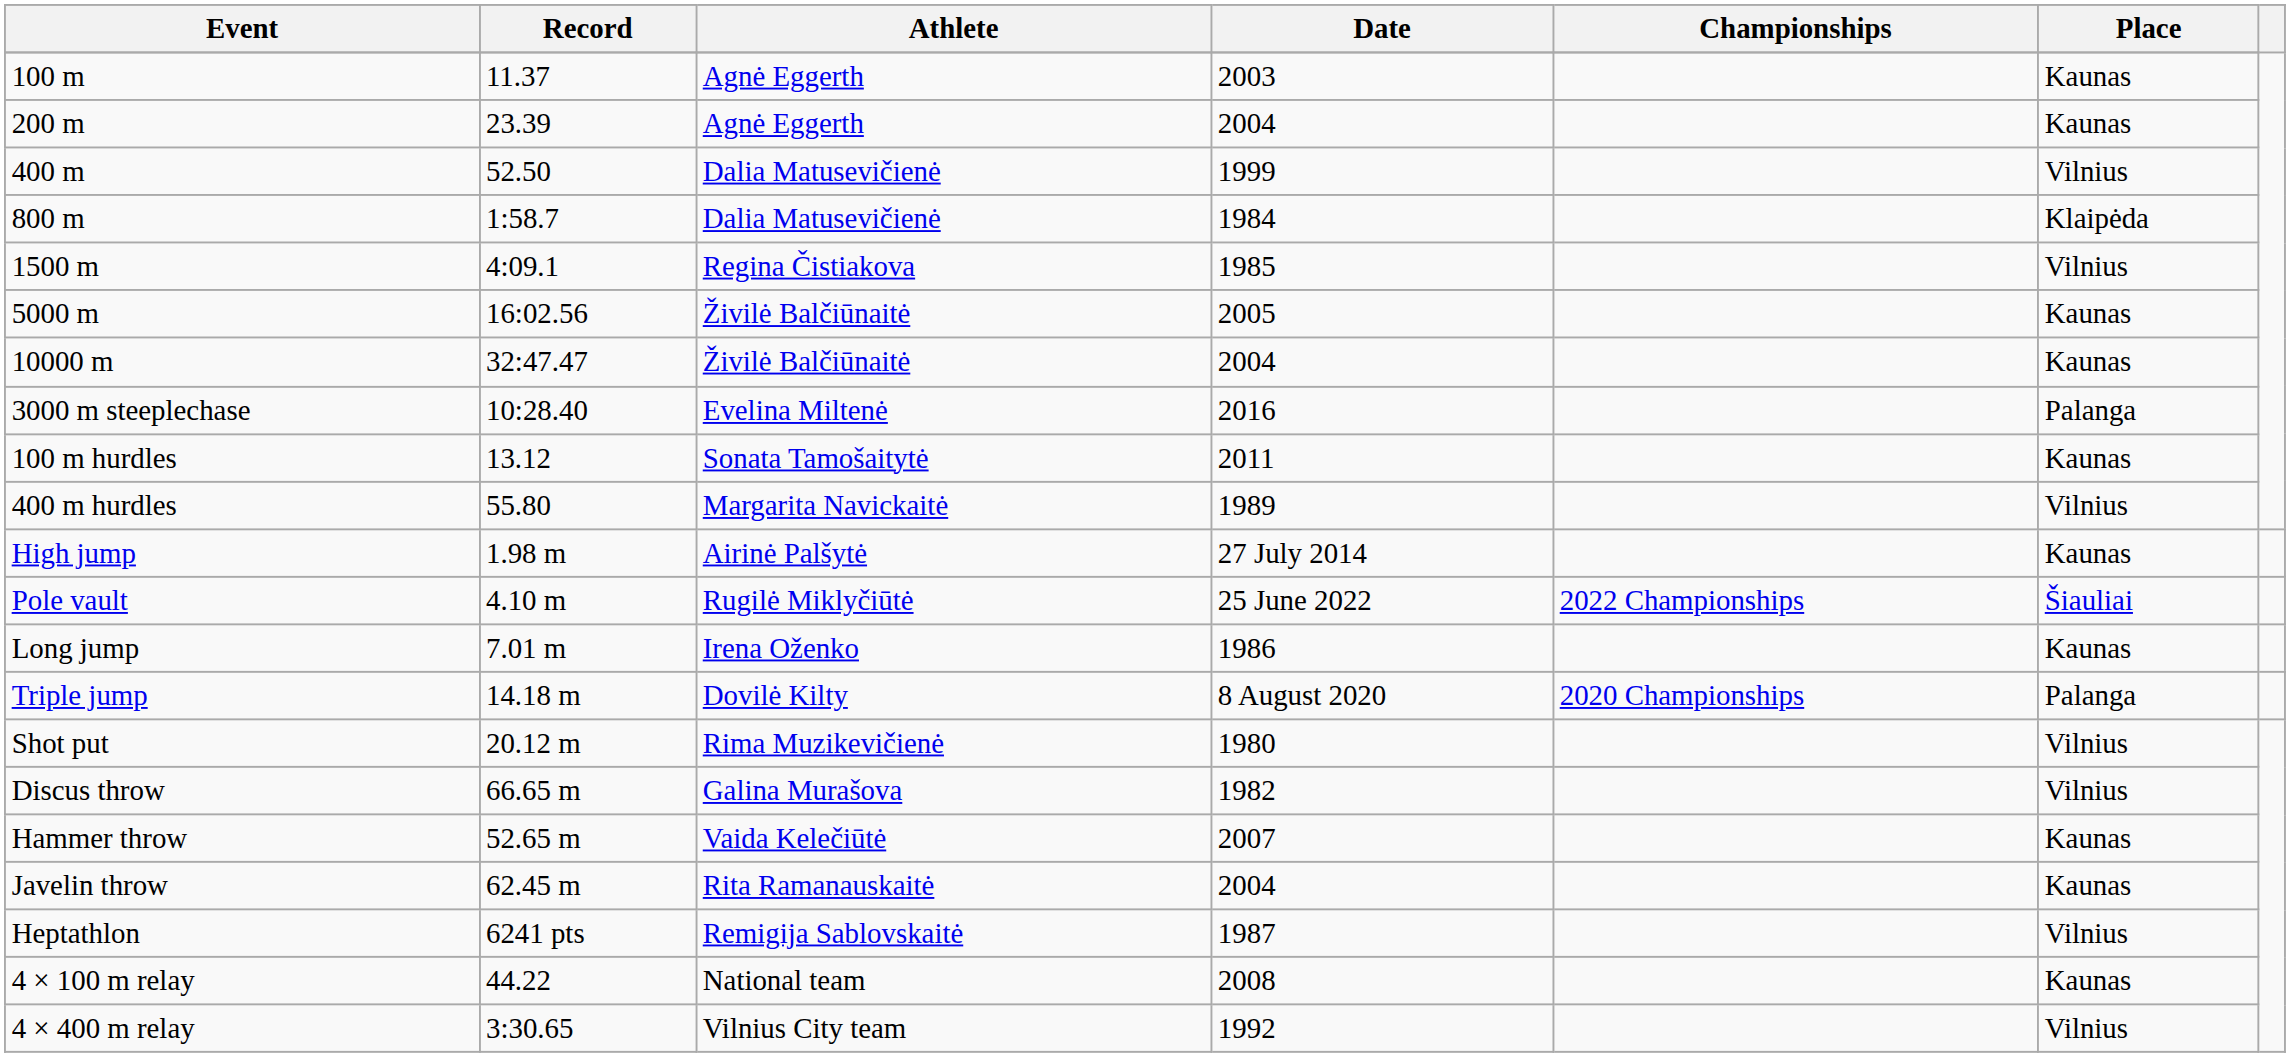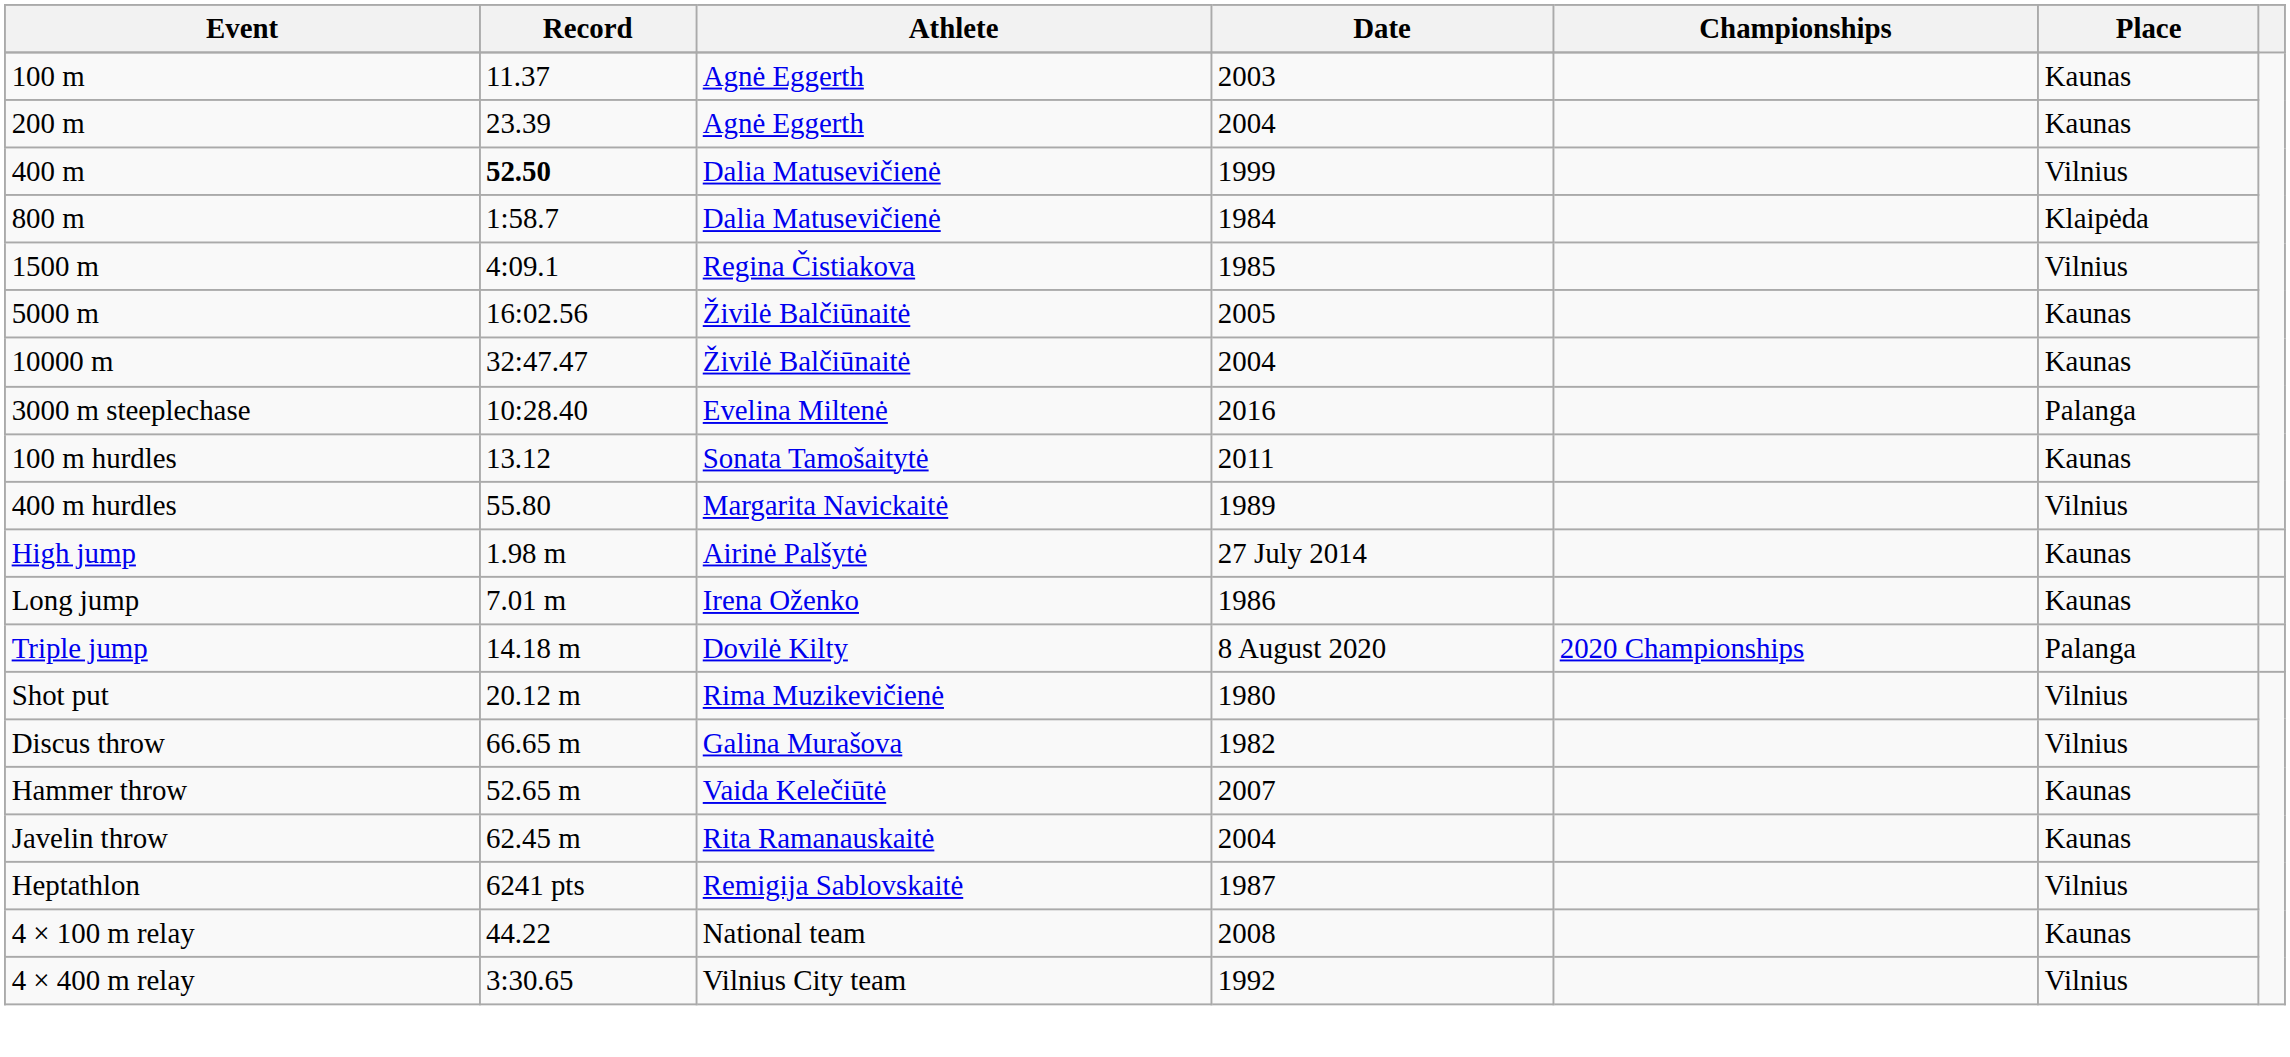 <table class="wikitable" style="font-size:95%; width: 95%;">
 <tr>
 <th>Event</th>
 <th>Record</th>
 <th>Athlete</th>
 <th>Date</th>
 <th>Championships</th>
 <th>Place</th>
 <th></th>
 </tr>
 <tr>
 </tr>
 <tr>
 <td>100 m</td>
 <td>11.37</td>
 <td><a href='#'>Agnė Eggerth</a></td>
 <td>2003</td>
 <td></td>
 <td>Kaunas</td>
 </tr>
 <tr>
 <td>200 m</td>
 <td>23.39</td>
 <td><a href='#'>Agnė Eggerth</a></td>
 <td>2004</td>
 <td></td>
 <td>Kaunas</td>
 </tr>
 <tr>
 <td>400 m</td>
-<td>52.50</td>
+<td><strong>52.50</strong></td>
 <td><a href='#'>Dalia Matusevičienė</a></td>
 <td>1999</td>
 <td></td>
 <td>Vilnius</td>
 </tr>
 <tr>
 <td>800 m</td>
 <td>1:58.7</td>
 <td><a href='#'>Dalia Matusevičienė</a></td>
 <td>1984</td>
 <td></td>
 <td>Klaipėda</td>
 </tr>
 <tr>
 <td>1500 m</td>
 <td>4:09.1</td>
 <td><a href='#'>Regina Čistiakova</a></td>
 <td>1985</td>
 <td></td>
 <td>Vilnius</td>
 </tr>
 <tr>
 <td>5000 m</td>
 <td>16:02.56</td>
 <td><a href='#'>Živilė Balčiūnaitė</a></td>
 <td>2005</td>
 <td></td>
 <td>Kaunas</td>
 </tr>
 <tr>
 <td>10000 m</td>
 <td>32:47.47</td>
 <td><a href='#'>Živilė Balčiūnaitė</a></td>
 <td>2004</td>
 <td></td>
 <td>Kaunas</td>
 </tr>
 <tr>
 <td>3000 m steeplechase</td>
 <td>10:28.40</td>
 <td><a href='#'>Evelina Miltenė</a></td>
 <td>2016</td>
 <td></td>
 <td>Palanga</td>
 </tr>
 <tr>
 <td>100 m hurdles</td>
 <td>13.12</td>
 <td><a href='#'>Sonata Tamošaitytė</a></td>
 <td>2011</td>
 <td></td>
 <td>Kaunas</td>
 </tr>
 <tr>
 <td>400 m hurdles</td>
 <td>55.80</td>
 <td><a href='#'>Margarita Navickaitė</a></td>
 <td>1989</td>
 <td></td>
 <td>Vilnius</td>
 </tr>
 <tr>
 <td><a href='#'>High jump</a></td>
 <td>1.98 m</td>
 <td><a href='#'>Airinė Palšytė</a></td>
 <td>27 July 2014</td>
 <td></td>
 <td>Kaunas</td>
-<td></td>
-</tr>
-<tr>
-<td><a href='#'>Pole vault</a></td>
-<td>4.10 m</td>
-<td><a href='#'>Rugilė Miklyčiūtė</a></td>
-<td>25 June 2022</td>
-<td><a href='#'>2022 Championships</a></td>
-<td><a href='#'>Šiauliai</a></td>
 <td></td>
 </tr>
 <tr>
 <td>Long jump</td>
 <td>7.01 m</td>
 <td><a href='#'>Irena Oženko</a></td>
 <td>1986</td>
 <td></td>
 <td>Kaunas</td>
 </tr>
 <tr>
 <td><a href='#'>Triple jump</a></td>
 <td>14.18 m </td>
 <td><a href='#'>Dovilė Kilty</a></td>
 <td>8 August 2020</td>
 <td><a href='#'>2020 Championships</a></td>
 <td>Palanga</td>
 <td></td>
 </tr>
 <tr>
 <td>Shot put</td>
 <td>20.12 m</td>
 <td><a href='#'>Rima Muzikevičienė</a></td>
 <td>1980</td>
 <td></td>
 <td>Vilnius</td>
 </tr>
 <tr>
 <td>Discus throw</td>
 <td>66.65 m</td>
 <td><a href='#'>Galina Murašova</a></td>
 <td>1982</td>
 <td></td>
 <td>Vilnius</td>
 </tr>
 <tr>
 <td>Hammer throw</td>
 <td>52.65 m</td>
 <td><a href='#'>Vaida Kelečiūtė</a></td>
 <td>2007</td>
 <td></td>
 <td>Kaunas</td>
 </tr>
 <tr>
 <td>Javelin throw</td>
 <td>62.45 m</td>
 <td><a href='#'>Rita Ramanauskaitė</a></td>
 <td>2004</td>
 <td></td>
 <td>Kaunas</td>
 </tr>
 <tr>
 <td>Heptathlon</td>
 <td>6241 pts</td>
 <td><a href='#'>Remigija Sablovskaitė</a></td>
 <td>1987</td>
 <td></td>
 <td>Vilnius</td>
 </tr>
 <tr>
 <td>4 × 100 m relay</td>
 <td>44.22</td>
 <td>National team</td>
 <td>2008</td>
 <td></td>
 <td>Kaunas</td>
 </tr>
 <tr>
 <td>4 × 400 m relay</td>
 <td>3:30.65</td>
 <td>Vilnius City team</td>
 <td>1992</td>
 <td></td>
 <td>Vilnius</td>
 </tr>
 </table>
